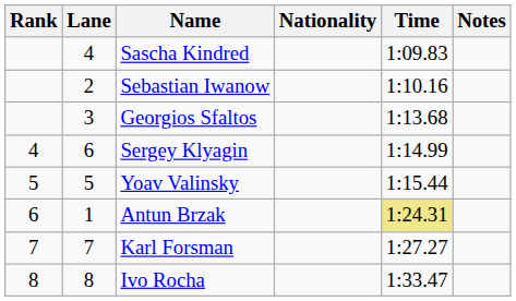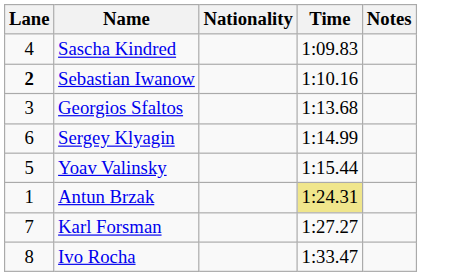 <table class="wikitable sortable" style="text-align:center">
 <tr>
-<th>Rank</th>
 <th>Lane</th>
 <th>Name</th>
 <th>Nationality</th>
 <th>Time</th>
 <th>Notes</th>
 </tr>
 <tr>
-<td></td>
 <td>4</td>
 <td align=left><a href='#'>Sascha Kindred</a></td>
 <td align=left></td>
 <td>1:09.83</td>
 <td></td>
 </tr>
 <tr>
-<td></td>
-<td>2</td>
+<td><strong>2</strong></td>
 <td align=left><a href='#'>Sebastian Iwanow</a></td>
 <td align=left></td>
 <td>1:10.16</td>
 <td></td>
 </tr>
 <tr>
-<td></td>
 <td>3</td>
 <td align=left><a href='#'>Georgios Sfaltos</a></td>
 <td align=left></td>
 <td>1:13.68</td>
 <td></td>
 </tr>
 <tr>
-<td>4</td>
 <td>6</td>
 <td align=left><a href='#'>Sergey Klyagin</a></td>
 <td align=left></td>
 <td>1:14.99</td>
 <td></td>
 </tr>
 <tr>
 <td>5</td>
-<td>5</td>
 <td align=left><a href='#'>Yoav Valinsky</a></td>
 <td align=left></td>
 <td>1:15.44</td>
 <td></td>
 </tr>
 <tr>
-<td>6</td>
 <td>1</td>
 <td align=left><a href='#'>Antun Brzak</a></td>
 <td align=left></td>
 <td style="background: khaki;">1:24.31</td>
 <td></td>
 </tr>
 <tr>
 <td>7</td>
-<td>7</td>
 <td align=left><a href='#'>Karl Forsman</a></td>
 <td align=left></td>
 <td>1:27.27</td>
 <td></td>
 </tr>
 <tr>
 <td>8</td>
-<td>8</td>
 <td align=left><a href='#'>Ivo Rocha</a></td>
 <td align=left></td>
 <td>1:33.47</td>
 <td></td>
 </tr>
 </table>
